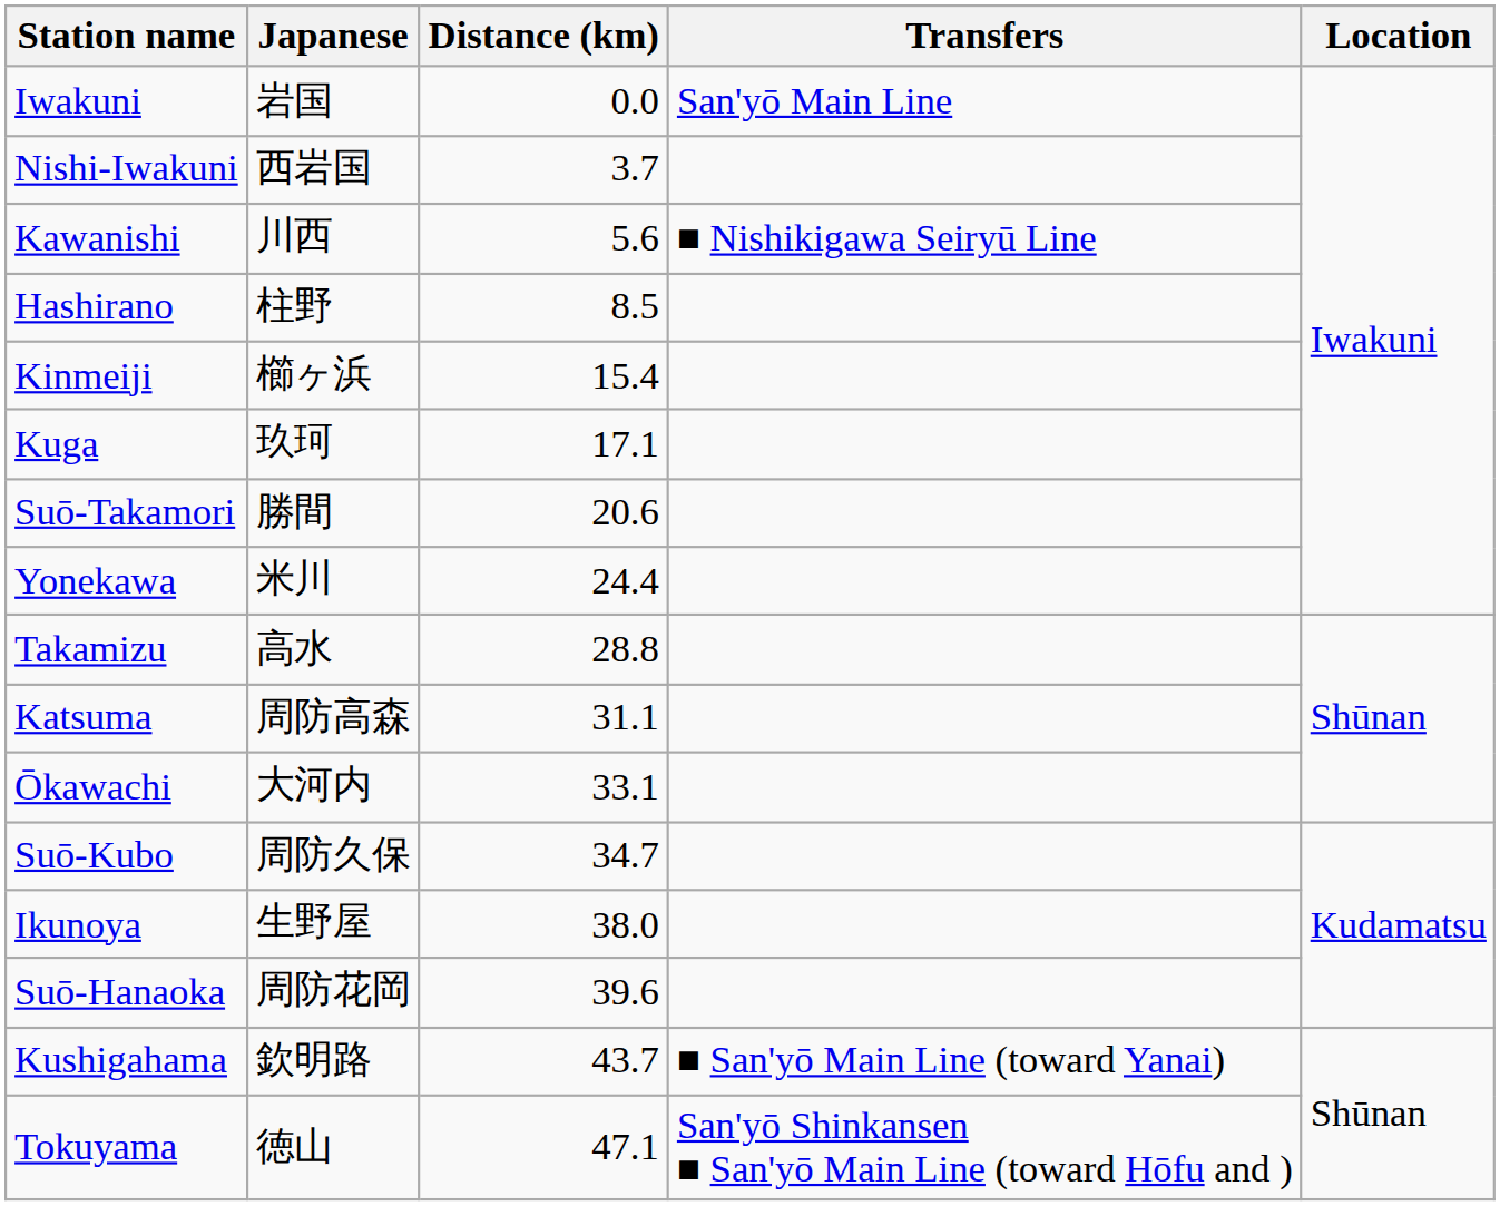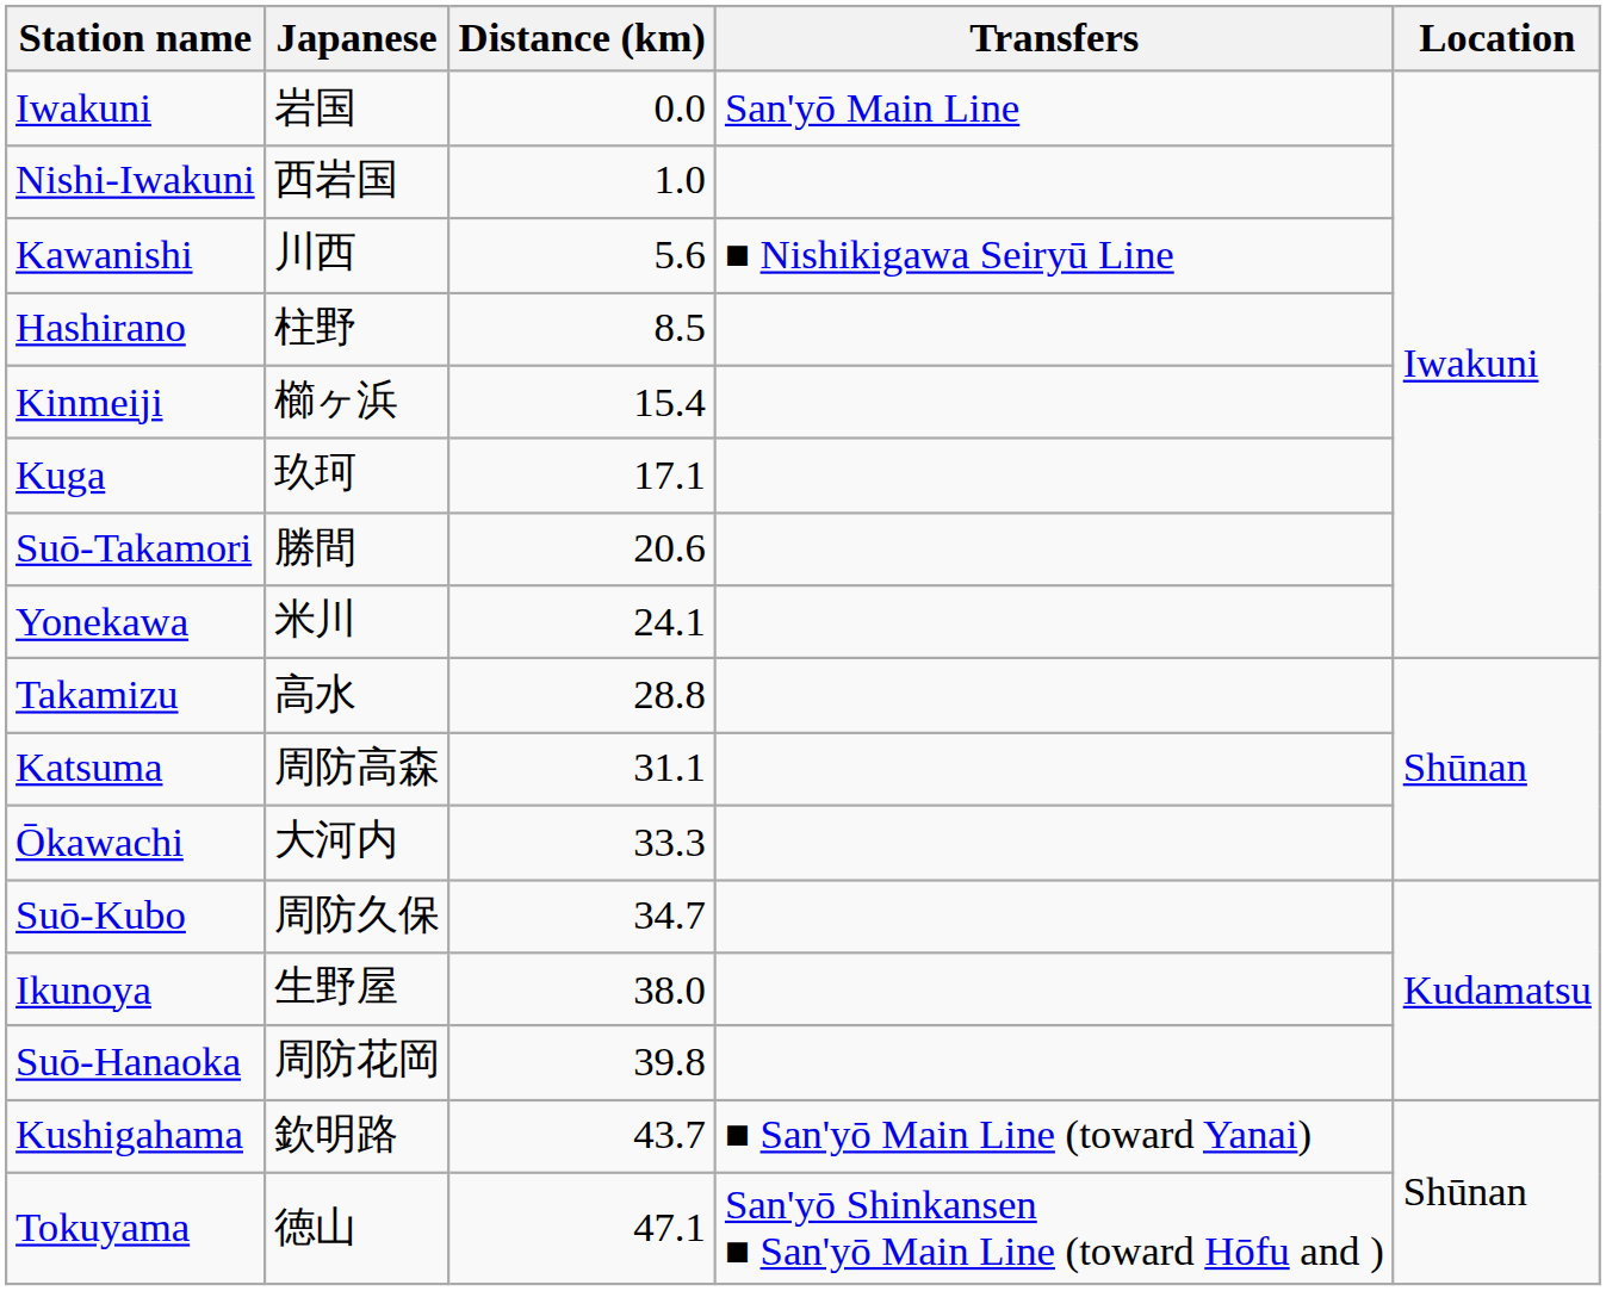 <table class="wikitable">
 <tr>
 <th>Station name</th>
 <th>Japanese</th>
 <th>Distance (km)</th>
 <th>Transfers</th>
 <th>Location</th>
 </tr>
 <tr>
 <td><a href='#'>Iwakuni</a></td>
 <td>岩国</td>
 <td style="text-align: right;">0.0</td>
 <td> <a href='#'>San'yō Main Line</a></td>
 <td rowspan="8"><a href='#'>Iwakuni</a></td>
 </tr>
 <tr>
 <td><a href='#'>Nishi-Iwakuni</a></td>
 <td>西岩国</td>
-<td style="text-align: right;">3.7</td>
+<td style="text-align: right;">1.0</td>
 <td> </td>
 </tr>
 <tr>
 <td><a href='#'>Kawanishi</a></td>
 <td>川西</td>
 <td style="text-align: right;">5.6</td>
 <td><span>■</span> <a href='#'>Nishikigawa Seiryū Line</a></td>
 </tr>
 <tr>
 <td><a href='#'>Hashirano</a></td>
 <td>柱野</td>
 <td style="text-align: right;">8.5</td>
 <td> </td>
 </tr>
 <tr>
 <td><a href='#'>Kinmeiji</a></td>
 <td>櫛ヶ浜</td>
 <td style="text-align: right;">15.4</td>
 <td> </td>
 </tr>
 <tr>
 <td><a href='#'>Kuga</a></td>
 <td>玖珂</td>
 <td style="text-align: right;">17.1</td>
 <td> </td>
 </tr>
 <tr>
 <td><a href='#'>Suō-Takamori</a></td>
 <td>勝間</td>
 <td style="text-align: right;">20.6</td>
 <td> </td>
 </tr>
 <tr>
 <td><a href='#'>Yonekawa</a></td>
 <td>米川</td>
-<td style="text-align: right;">24.4</td>
+<td style="text-align: right;">24.1</td>
 <td> </td>
 </tr>
 <tr>
 <td><a href='#'>Takamizu</a></td>
 <td>高水</td>
 <td style="text-align: right;">28.8</td>
 <td> </td>
 <td rowspan="3"><a href='#'>Shūnan</a></td>
 </tr>
 <tr>
 <td><a href='#'>Katsuma</a></td>
 <td>周防高森</td>
 <td style="text-align: right;">31.1</td>
 <td> </td>
 </tr>
 <tr>
 <td><a href='#'>Ōkawachi</a></td>
 <td>大河内</td>
-<td style="text-align: right;">33.1</td>
+<td style="text-align: right;">33.3</td>
 <td> </td>
 </tr>
 <tr>
 <td><a href='#'>Suō-Kubo</a></td>
 <td>周防久保</td>
 <td style="text-align: right;">34.7</td>
 <td> </td>
 <td rowspan="3"><a href='#'>Kudamatsu</a></td>
 </tr>
 <tr>
 <td><a href='#'>Ikunoya</a></td>
 <td>生野屋</td>
 <td style="text-align: right;">38.0</td>
 <td> </td>
 </tr>
 <tr>
 <td><a href='#'>Suō-Hanaoka</a></td>
 <td>周防花岡</td>
-<td style="text-align: right;">39.6</td>
+<td style="text-align: right;">39.8</td>
 <td> </td>
 </tr>
 <tr>
 <td><a href='#'>Kushigahama</a></td>
 <td>欽明路</td>
 <td style="text-align: right;">43.7</td>
 <td><span>■</span> <a href='#'>San'yō Main Line</a> (toward <a href='#'>Yanai</a>)</td>
 <td rowspan="2">Shūnan</td>
 </tr>
 <tr>
 <td><a href='#'>Tokuyama</a></td>
 <td>徳山</td>
 <td style="text-align: right;">47.1</td>
 <td> <a href='#'>San'yō Shinkansen</a><br><span>■</span> <a href='#'>San'yō Main Line</a> (toward <a href='#'>Hōfu</a> and )</td>
 </tr>
 </table>
